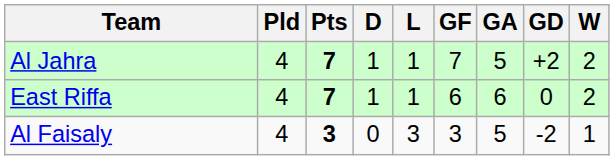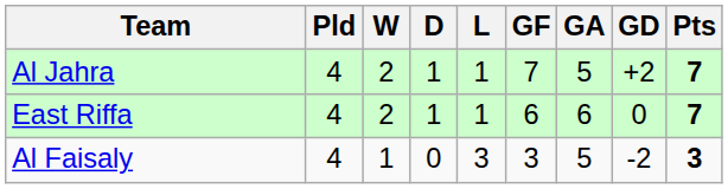 <table class="wikitable" style="text-align:center;">
 <tr>
 <th width=165>Team</th>
 <th width=20>Pld</th>
-<th width=20>Pts</th>
+<th width=20>W</th>
 <th width=20>D</th>
 <th width=20>L</th>
 <th width=20>GF</th>
 <th width=20>GA</th>
 <th width=20>GD</th>
-<th width=20>W</th>
+<th width=20>Pts</th>
 </tr>
 <tr bgcolor=ccffcc>
 <td style="text-align:left;"> <a href='#'>Al Jahra</a></td>
 <td>4</td>
-<td><strong>7</strong></td>
+<td>2</td>
 <td>1</td>
 <td>1</td>
 <td>7</td>
 <td>5</td>
 <td>+2</td>
-<td>2</td>
+<td><strong>7</strong></td>
 </tr>
 <tr bgcolor=ccffcc>
 <td style="text-align:left;"> <a href='#'>East Riffa</a></td>
 <td>4</td>
-<td><strong>7</strong></td>
+<td>2</td>
 <td>1</td>
 <td>1</td>
 <td>6</td>
 <td>6</td>
 <td>0</td>
-<td>2</td>
+<td><strong>7</strong></td>
 </tr>
 <tr>
 <td style="text-align:left;"> <a href='#'>Al Faisaly</a></td>
 <td>4</td>
-<td><strong>3</strong></td>
+<td>1</td>
 <td>0</td>
 <td>3</td>
 <td>3</td>
 <td>5</td>
 <td>-2</td>
-<td>1</td>
+<td><strong>3</strong></td>
 </tr>
 </table>
